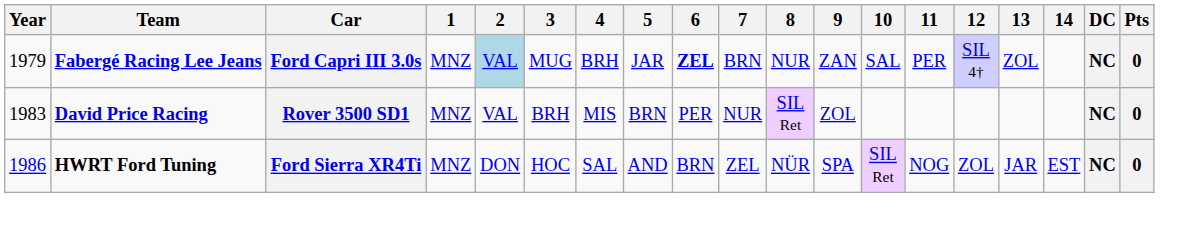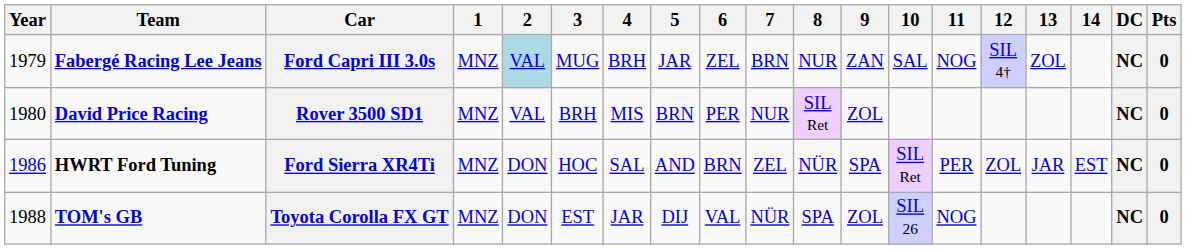 <table class="wikitable" style="text-align:center; font-size:85%">
 <tr>
 <th>Year</th>
 <th>Team</th>
 <th>Car</th>
 <th>1</th>
 <th>2</th>
 <th>3</th>
 <th>4</th>
 <th>5</th>
 <th>6</th>
 <th>7</th>
 <th>8</th>
 <th>9</th>
 <th>10</th>
 <th>11</th>
 <th>12</th>
 <th>13</th>
 <th>14</th>
 <th>DC</th>
 <th>Pts</th>
 </tr>
 <tr>
 <td>1979</td>
 <td align="left" nowrap> <strong><a href='#'>Fabergé Racing Lee Jeans</a></strong></td>
 <th nowrap><a href='#'>Ford Capri III 3.0s</a></th>
 <td><a href='#'>MNZ</a></td>
 <td style="background: lightblue;"><a href='#'>VAL</a></td>
 <td><a href='#'>MUG</a></td>
 <td><a href='#'>BRH</a></td>
 <td><a href='#'>JAR</a></td>
-<td><strong><a href='#'>ZEL</a></strong></td>
+<td><a href='#'>ZEL</a></td>
 <td><a href='#'>BRN</a></td>
 <td><a href='#'>NUR</a></td>
 <td><a href='#'>ZAN</a></td>
 <td><a href='#'>SAL</a></td>
-<td><a href='#'>PER</a></td>
+<td><a href='#'>NOG</a></td>
 <td style="background:#CFCFFF;"><a href='#'>SIL</a><br><small>4†</small></td>
 <td><a href='#'>ZOL</a></td>
 <td></td>
 <th>NC</th>
 <th>0</th>
 </tr>
 <tr>
-<td>1983</td>
+<td>1980</td>
 <td align="left" nowrap> <strong><a href='#'>David Price Racing</a></strong></td>
 <th nowrap><a href='#'>Rover 3500 SD1</a></th>
 <td><a href='#'>MNZ</a></td>
 <td><a href='#'>VAL</a></td>
 <td><a href='#'>BRH</a></td>
 <td><a href='#'>MIS</a></td>
 <td><a href='#'>BRN</a></td>
 <td><a href='#'>PER</a></td>
 <td><a href='#'>NUR</a></td>
 <td style="background:#EFCFFF;"><a href='#'>SIL</a><br><small>Ret</small></td>
 <td><a href='#'>ZOL</a></td>
 <td></td>
 <td></td>
 <td></td>
 <td></td>
 <td></td>
 <th>NC</th>
 <th>0</th>
 </tr>
 <tr>
 <td><a href='#'>1986</a></td>
 <td align="left" nowrap> <strong>HWRT Ford Tuning</strong></td>
 <th nowrap><a href='#'>Ford Sierra XR4Ti</a></th>
 <td><a href='#'>MNZ</a></td>
 <td><a href='#'>DON</a></td>
 <td><a href='#'>HOC</a></td>
 <td><a href='#'>SAL</a></td>
 <td><a href='#'>AND</a></td>
 <td><a href='#'>BRN</a></td>
 <td><a href='#'>ZEL</a></td>
 <td><a href='#'>NÜR</a></td>
 <td><a href='#'>SPA</a></td>
 <td style="background:#EFCFFF;"><a href='#'>SIL</a><br><small>Ret</small></td>
-<td><a href='#'>NOG</a></td>
+<td><a href='#'>PER</a></td>
 <td><a href='#'>ZOL</a></td>
 <td><a href='#'>JAR</a></td>
 <td><a href='#'>EST</a></td>
 <th>NC</th>
 <th>0</th>
 </tr>
+<tr>
+<td>1988</td>
+<td align="left" nowrap> <a href='#'><strong>TOM's GB</strong></a></td>
+<th nowrap><a href='#'>Toyota Corolla FX GT</a></th>
+<td><a href='#'>MNZ</a></td>
+<td><a href='#'>DON</a></td>
+<td><a href='#'>EST</a></td>
+<td><a href='#'>JAR</a></td>
+<td><a href='#'>DIJ</a></td>
+<td><a href='#'>VAL</a></td>
+<td><a href='#'>NÜR</a></td>
+<td><a href='#'>SPA</a></td>
+<td><a href='#'>ZOL</a></td>
+<td style="background:#CFCFFF;"><a href='#'>SIL</a><br><small>26</small></td>
+<td><a href='#'>NOG</a></td>
+<td></td>
+<td></td>
+<td></td>
+<th>NC</th>
+<th>0</th>
+</tr>
 </table>
